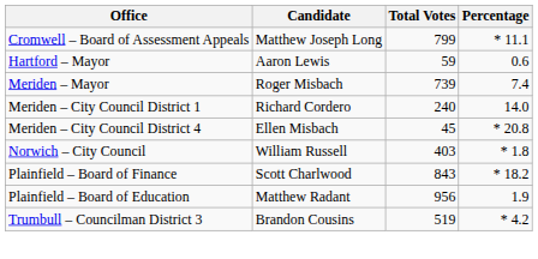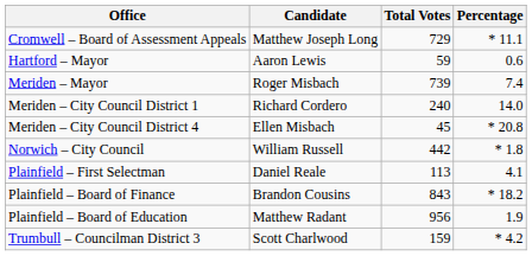 <table class="wikitable">
 <tr>
 <th>Office</th>
 <th>Candidate</th>
 <th>Total Votes</th>
 <th>Percentage</th>
 </tr>
 <tr>
 <td><a href='#'>Cromwell</a> – Board of Assessment Appeals</td>
 <td>Matthew Joseph Long</td>
-<td align=right>799</td>
+<td align=right>729</td>
 <td align=right>* 11.1</td>
 </tr>
 <tr>
 <td><a href='#'>Hartford</a> – Mayor</td>
 <td>Aaron Lewis</td>
 <td align=right>59</td>
 <td align=right>0.6</td>
 </tr>
 <tr>
 <td><a href='#'>Meriden</a> – Mayor</td>
 <td>Roger Misbach</td>
 <td align=right>739</td>
 <td align=right>7.4</td>
 </tr>
 <tr>
 <td>Meriden – City Council District 1</td>
 <td>Richard Cordero</td>
 <td align=right>240</td>
 <td align=right>14.0</td>
 </tr>
 <tr>
 <td>Meriden – City Council District 4</td>
 <td>Ellen Misbach</td>
 <td align=right>45</td>
 <td align=right>* 20.8</td>
 </tr>
 <tr>
 <td><a href='#'>Norwich</a> – City Council</td>
 <td>William Russell</td>
-<td align=right>403</td>
+<td align=right>442</td>
 <td align=right>* 1.8</td>
 </tr>
 <tr>
+<td><a href='#'>Plainfield</a> – First Selectman</td>
+<td>Daniel Reale</td>
+<td align=right>113</td>
+<td align=right>4.1</td>
+</tr>
+<tr>
 <td>Plainfield – Board of Finance</td>
-<td>Scott Charlwood</td>
+<td>Brandon Cousins</td>
 <td align=right>843</td>
 <td align=right>* 18.2</td>
 </tr>
 <tr>
 <td>Plainfield – Board of Education</td>
 <td>Matthew Radant</td>
 <td align=right>956</td>
 <td align=right>1.9</td>
 </tr>
 <tr>
 <td><a href='#'>Trumbull</a> – Councilman District 3</td>
-<td>Brandon Cousins</td>
-<td align=right>519</td>
+<td>Scott Charlwood</td>
+<td align=right>159</td>
 <td align=right>* 4.2</td>
 </tr>
 </table>
